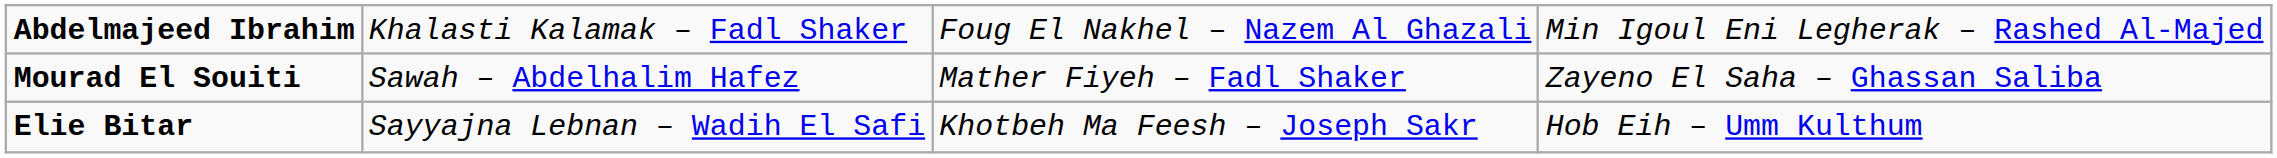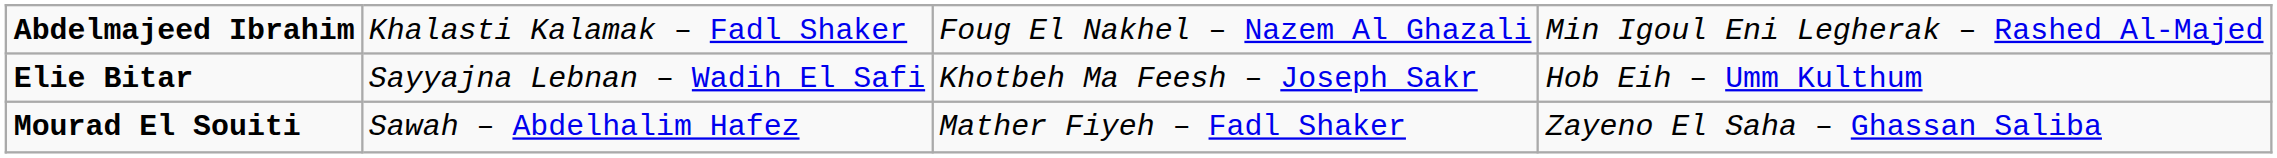 <table class="wikitable" style="margin:1em auto;">
 <tr>
 <td><strong>Abdelmajeed Ibrahim</strong></td>
 <td><em>Khalasti Kalamak</em> – <a href='#'>Fadl Shaker</a></td>
 <td><em>Foug El Nakhel</em> – <a href='#'>Nazem Al Ghazali</a></td>
 <td><em>Min Igoul Eni Legherak</em> – <a href='#'>Rashed Al-Majed</a></td>
 </tr>
 <tr>
+<td><strong>Elie Bitar</strong></td>
+<td><em>Sayyajna Lebnan</em> – <a href='#'>Wadih El Safi</a></td>
+<td><em>Khotbeh Ma Feesh</em> – <a href='#'>Joseph Sakr</a></td>
+<td><em>Hob Eih</em> – <a href='#'>Umm Kulthum</a></td>
+</tr>
+<tr>
 <td><strong>Mourad El Souiti</strong></td>
 <td><em>Sawah</em> – <a href='#'>Abdelhalim Hafez</a></td>
 <td><em>Mather Fiyeh</em> – <a href='#'>Fadl Shaker</a></td>
 <td><em>Zayeno El Saha</em> – <a href='#'>Ghassan Saliba</a></td>
 </tr>
-<tr>
-<td><strong>Elie Bitar</strong></td>
-<td><em>Sayyajna Lebnan</em> – <a href='#'>Wadih El Safi</a></td>
-<td><em>Khotbeh Ma Feesh</em> – <a href='#'>Joseph Sakr</a></td>
-<td><em>Hob Eih</em> – <a href='#'>Umm Kulthum</a></td>
-</tr>
 </table>
